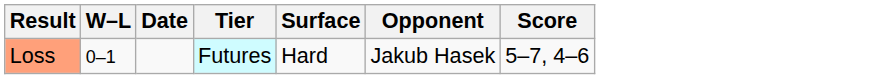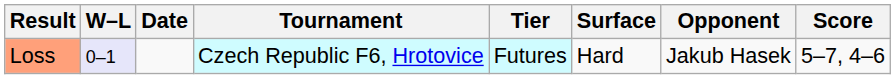 <table class="sortable wikitable">
 <tr>
 <th>Result</th>
 <th class="unsortable">W–L</th>
 <th>Date</th>
+<th>Tournament</th>
 <th>Tier</th>
 <th>Surface</th>
 <th>Opponent</th>
 <th class="unsortable">Score</th>
 </tr>
 <tr>
 <td style="background:#ffa07a;">Loss</td>
-<td><small>0–1</small></td>
+<td style="background: lavender;"><small>0–1</small></td>
 <td></td>
+<td style="background:#cffcff;">Czech Republic F6, <a href='#'>Hrotovice</a></td>
 <td style="background:#cffcff;">Futures</td>
 <td>Hard</td>
 <td> Jakub Hasek</td>
 <td>5–7, 4–6</td>
 </tr>
 </table>
